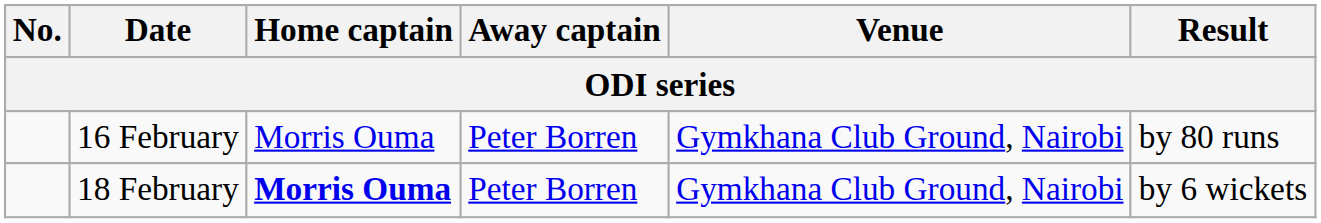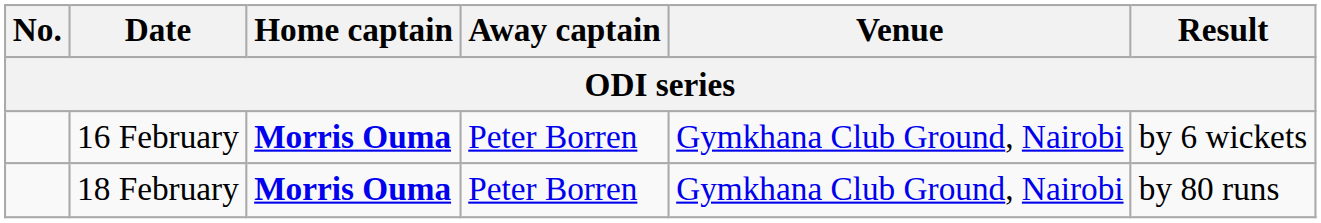 <table class="wikitable">
 <tr>
 <th>No.</th>
 <th>Date</th>
 <th>Home captain</th>
 <th>Away captain</th>
 <th>Venue</th>
 <th>Result</th>
 </tr>
 <tr>
 <th colspan="9">ODI series</th>
 </tr>
 <tr>
 <td></td>
 <td>16 February</td>
-<td><a href='#'>Morris Ouma</a></td>
+<td><strong><a href='#'>Morris Ouma</a></strong></td>
 <td><a href='#'>Peter Borren</a></td>
 <td><a href='#'>Gymkhana Club Ground</a>, <a href='#'>Nairobi</a></td>
-<td> by 80 runs</td>
+<td> by 6 wickets</td>
 </tr>
 <tr>
 <td></td>
 <td>18 February</td>
 <td><strong><a href='#'>Morris Ouma</a></strong></td>
 <td><a href='#'>Peter Borren</a></td>
 <td><a href='#'>Gymkhana Club Ground</a>, <a href='#'>Nairobi</a></td>
-<td> by 6 wickets</td>
+<td> by 80 runs</td>
 </tr>
 </table>
